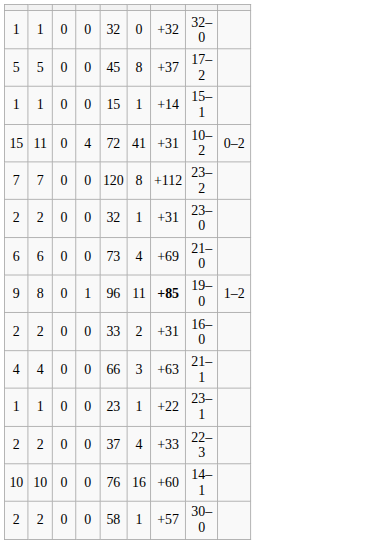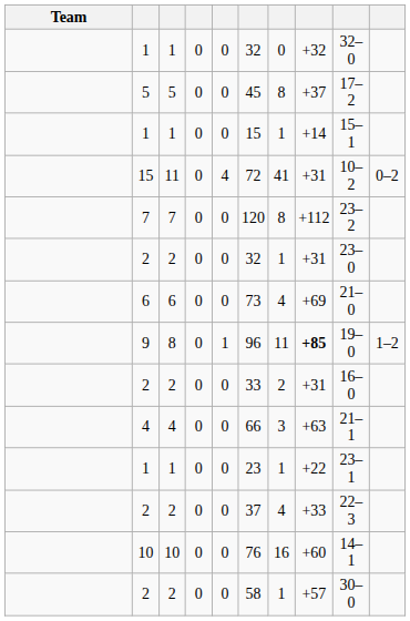 <table class="wikitable sortable" style="text-align: center;">
 <tr>
+<th width=125>Team</th>
 <th width=20></th>
 <th width=20></th>
 <th width=20></th>
 <th width=20></th>
 <th width=20></th>
 <th width=20></th>
 <th width=30></th>
 <th width=30></th>
 <th width=30></th>
 </tr>
 <tr>
+<td align=left></td>
 <td>1</td>
 <td>1</td>
 <td>0</td>
 <td>0</td>
 <td>32</td>
 <td>0</td>
 <td>+32</td>
 <td>32–0</td>
 <td></td>
 </tr>
 <tr>
+<td align=left></td>
 <td>5</td>
 <td>5</td>
 <td>0</td>
 <td>0</td>
 <td>45</td>
 <td>8</td>
 <td>+37</td>
 <td>17–2</td>
 <td></td>
 </tr>
 <tr>
+<td align=left></td>
 <td>1</td>
 <td>1</td>
 <td>0</td>
 <td>0</td>
 <td>15</td>
 <td>1</td>
 <td>+14</td>
 <td>15–1</td>
 <td></td>
 </tr>
 <tr>
+<td align=left></td>
 <td>15</td>
 <td>11</td>
 <td>0</td>
 <td>4</td>
 <td>72</td>
 <td>41</td>
 <td>+31</td>
 <td>10–2</td>
 <td>0–2</td>
 </tr>
 <tr>
+<td align=left></td>
 <td>7</td>
 <td>7</td>
 <td>0</td>
 <td>0</td>
 <td>120</td>
 <td>8</td>
 <td>+112</td>
 <td>23–2</td>
 <td></td>
 </tr>
 <tr>
+<td align=left></td>
 <td>2</td>
 <td>2</td>
 <td>0</td>
 <td>0</td>
 <td>32</td>
 <td>1</td>
 <td>+31</td>
 <td>23–0</td>
 <td></td>
 </tr>
 <tr>
+<td align=left></td>
 <td>6</td>
 <td>6</td>
 <td>0</td>
 <td>0</td>
 <td>73</td>
 <td>4</td>
 <td>+69</td>
 <td>21–0</td>
 <td></td>
 </tr>
 <tr>
+<td align=left></td>
 <td>9</td>
 <td>8</td>
 <td>0</td>
 <td>1</td>
 <td>96</td>
 <td>11</td>
 <td><strong>+85</strong></td>
 <td>19–0</td>
 <td>1–2</td>
 </tr>
 <tr>
+<td align=left></td>
 <td>2</td>
 <td>2</td>
 <td>0</td>
 <td>0</td>
 <td>33</td>
 <td>2</td>
 <td>+31</td>
 <td>16–0</td>
 <td></td>
 </tr>
 <tr>
+<td align=left></td>
 <td>4</td>
 <td>4</td>
 <td>0</td>
 <td>0</td>
 <td>66</td>
 <td>3</td>
 <td>+63</td>
 <td>21–1</td>
 <td></td>
 </tr>
 <tr>
+<td align=left></td>
 <td>1</td>
 <td>1</td>
 <td>0</td>
 <td>0</td>
 <td>23</td>
 <td>1</td>
 <td>+22</td>
 <td>23–1</td>
 <td></td>
 </tr>
 <tr>
+<td align=left></td>
 <td>2</td>
 <td>2</td>
 <td>0</td>
 <td>0</td>
 <td>37</td>
 <td>4</td>
 <td>+33</td>
 <td>22–3</td>
 <td></td>
 </tr>
 <tr>
+<td align=left></td>
 <td>10</td>
 <td>10</td>
 <td>0</td>
 <td>0</td>
 <td>76</td>
 <td>16</td>
 <td>+60</td>
 <td>14–1</td>
 <td></td>
 </tr>
 <tr>
+<td align=left></td>
 <td>2</td>
 <td>2</td>
 <td>0</td>
 <td>0</td>
 <td>58</td>
 <td>1</td>
 <td>+57</td>
 <td>30–0</td>
 <td></td>
 </tr>
 </table>
